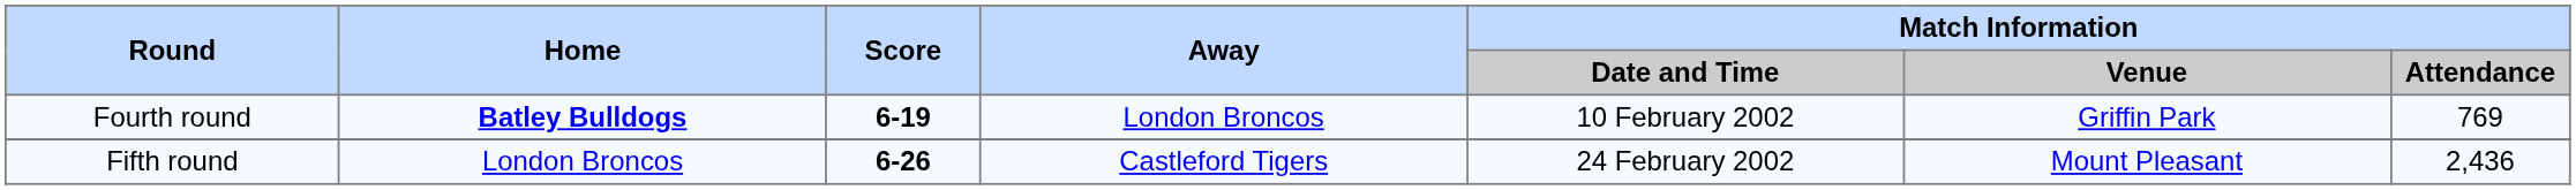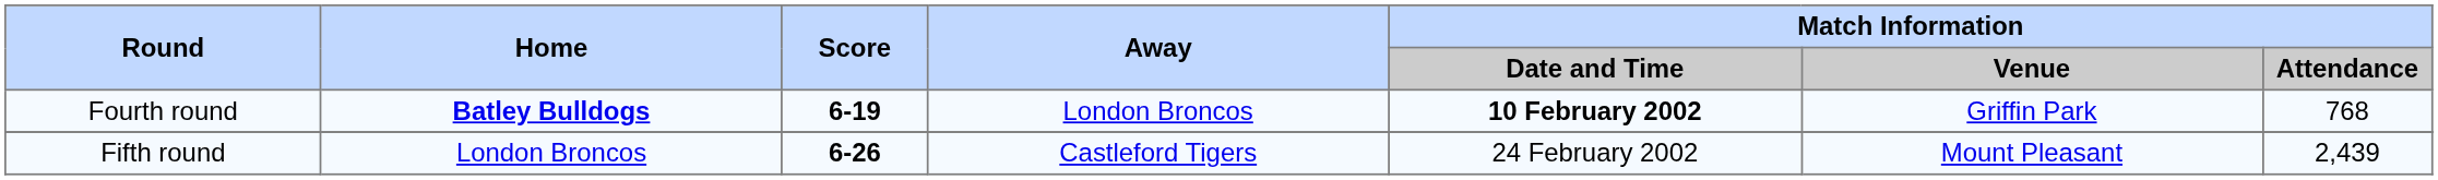 <table border=1 style="border-collapse:collapse; font-size:85%; text-align:center;" cellpadding=3 cellspacing=0 width=100%>
 <tr bgcolor=#C1D8FF>
 <th rowspan=2 width=13%>Round</th>
 <th rowspan=2 width=19%>Home</th>
 <th rowspan=2 width=6%>Score</th>
 <th rowspan=2 width=19%>Away</th>
 <th colspan=6>Match Information</th>
 </tr>
 <tr bgcolor=#CCCCCC>
 <th width=17%>Date and Time</th>
 <th width=19%>Venue</th>
 <th width=7%>Attendance</th>
 </tr>
 <tr bgcolor=#F5FAFF>
 <td>Fourth round</td>
 <td><strong><a href='#'>Batley Bulldogs</a></strong></td>
 <td><strong>6-19</strong></td>
 <td><a href='#'>London Broncos</a></td>
-<td>10 February 2002</td>
+<td><strong>10 February 2002</strong></td>
 <td><a href='#'>Griffin Park</a></td>
-<td>769</td>
+<td>768</td>
 </tr>
 <tr>
 </tr>
 <tr bgcolor=#F5FAFF>
 <td>Fifth round</td>
 <td><a href='#'>London Broncos</a></td>
 <td><strong>6-26</strong></td>
 <td><a href='#'>Castleford Tigers</a></td>
 <td>24 February 2002</td>
 <td><a href='#'>Mount Pleasant</a></td>
-<td>2,436</td>
+<td>2,439</td>
 </tr>
 </table>
